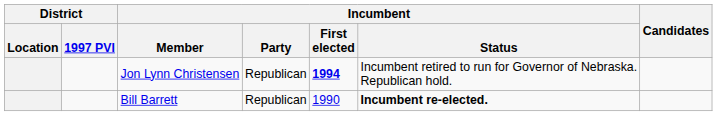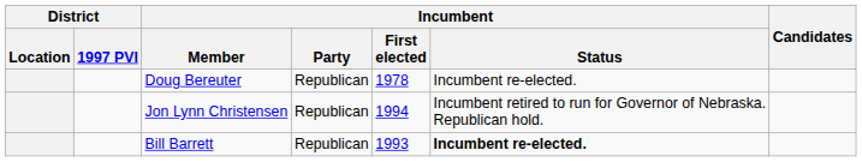 <table class="wikitable sortable">
 <tr>
 <th colspan=2>District</th>
 <th colspan=4>Incumbent</th>
 <th rowspan=2 class="unsortable">Candidates</th>
 </tr>
 <tr valign=bottom>
 <th>Location</th>
 <th><a href='#'>1997 PVI</a></th>
 <th>Member</th>
 <th>Party</th>
 <th>First<br>elected</th>
 <th>Status</th>
 </tr>
 <tr>
 <th></th>
 <td></td>
+<td><a href='#'>Doug Bereuter</a></td>
+<td>Republican</td>
+<td><a href='#'>1978</a></td>
+<td>Incumbent re-elected.</td>
+<td nowrap></td>
+</tr>
+<tr>
+<th></th>
+<td></td>
 <td><a href='#'>Jon Lynn Christensen</a></td>
 <td>Republican</td>
-<td><strong><a href='#'>1994</a></strong></td>
+<td><a href='#'>1994</a></td>
 <td>Incumbent retired to run for Governor of Nebraska.<br>Republican hold.</td>
 <td nowrap></td>
 </tr>
 <tr>
 <th></th>
 <td></td>
 <td><a href='#'>Bill Barrett</a></td>
 <td>Republican</td>
-<td><a href='#'>1990</a></td>
+<td><a href='#'>1993</a></td>
 <td><strong>Incumbent re-elected.</strong></td>
 <td nowrap></td>
 </tr>
 </table>
